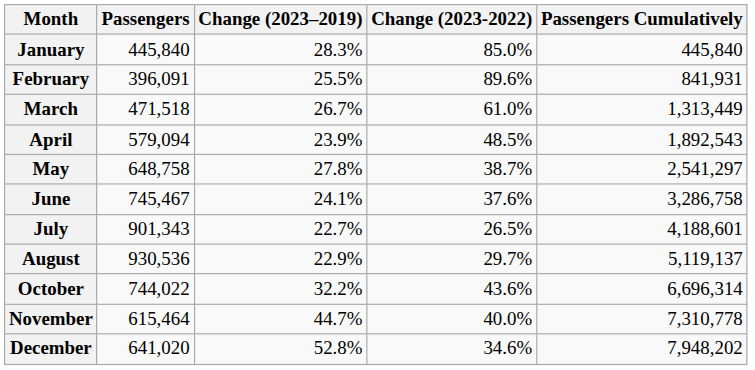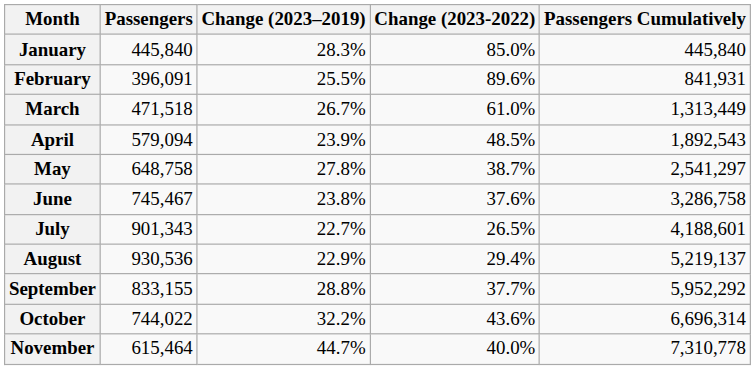 <table class="wikitable sortable">
 <tr>
 <th>Month</th>
 <th>Passengers</th>
 <th>Change (2023–2019)</th>
 <th>Change (2023-2022)</th>
 <th>Passengers Cumulatively</th>
 </tr>
 <tr align=right>
 <th>January</th>
 <td>445,840</td>
 <td> 28.3%</td>
 <td> 85.0%</td>
 <td>445,840</td>
 </tr>
 <tr align=right>
 <th>February</th>
 <td>396,091</td>
 <td> 25.5%</td>
 <td> 89.6%</td>
 <td>841,931</td>
 </tr>
 <tr align=right>
 <th>March</th>
 <td>471,518</td>
 <td> 26.7%</td>
 <td> 61.0%</td>
 <td>1,313,449</td>
 </tr>
 <tr align=right>
 <th>April</th>
 <td>579,094</td>
 <td> 23.9%</td>
 <td> 48.5%</td>
 <td>1,892,543</td>
 </tr>
 <tr align=right>
 <th>May</th>
 <td>648,758</td>
 <td> 27.8%</td>
 <td> 38.7%</td>
 <td>2,541,297</td>
 </tr>
 <tr align=right>
 <th>June</th>
 <td>745,467</td>
-<td> 24.1%</td>
+<td> 23.8%</td>
 <td> 37.6%</td>
 <td>3,286,758</td>
 </tr>
 <tr align=right>
 <th>July</th>
 <td>901,343</td>
 <td> 22.7%</td>
 <td> 26.5%</td>
 <td>4,188,601</td>
 </tr>
 <tr align=right>
 <th>August</th>
 <td>930,536</td>
 <td> 22.9%</td>
-<td> 29.7%</td>
-<td>5,119,137</td>
+<td> 29.4%</td>
+<td>5,219,137</td>
+</tr>
+<tr align=right>
+<th>September</th>
+<td>833,155</td>
+<td> 28.8%</td>
+<td> 37.7%</td>
+<td>5,952,292</td>
 </tr>
 <tr align=right>
 <th>October</th>
 <td>744,022</td>
 <td> 32.2%</td>
 <td> 43.6%</td>
 <td>6,696,314</td>
 </tr>
 <tr align=right>
 <th>November</th>
 <td>615,464</td>
 <td> 44.7%</td>
 <td> 40.0%</td>
 <td>7,310,778</td>
 </tr>
-<tr align=right>
-<th>December</th>
-<td>641,020</td>
-<td> 52.8%</td>
-<td> 34.6%</td>
-<td>7,948,202</td>
-</tr>
 </table>
